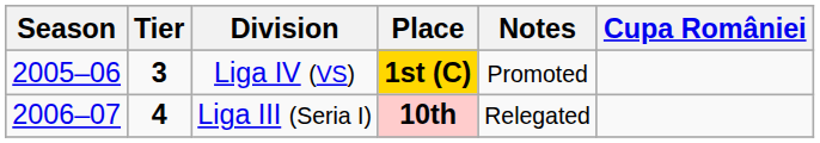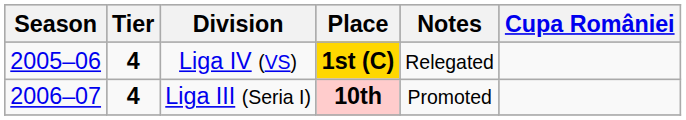 <table class="wikitable" style="text-align:center; font-size:90%">
 <tr>
 <th>Season</th>
 <th>Tier</th>
 <th>Division</th>
 <th>Place</th>
 <th>Notes</th>
 <th><a href='#'>Cupa României</a></th>
 </tr>
 <tr>
 <td><a href='#'>2005–06</a></td>
-<td><strong>3</strong></td>
+<td><strong>4</strong></td>
 <td><a href='#'>Liga IV</a> <small>(<a href='#'>VS</a>)</small></td>
 <td align=center bgcolor=gold><strong>1st (C)</strong></td>
-<td><small>Promoted</small></td>
+<td><small>Relegated</small></td>
 <td></td>
 </tr>
 <tr>
 <td><a href='#'>2006–07</a></td>
 <td><strong>4</strong></td>
 <td><a href='#'>Liga III</a> <small>(Seria I)</small></td>
 <td align=center bgcolor=#FFCCCC><strong>10th</strong></td>
-<td><small>Relegated</small></td>
+<td><small>Promoted</small></td>
 <td></td>
 </tr>
 </table>
